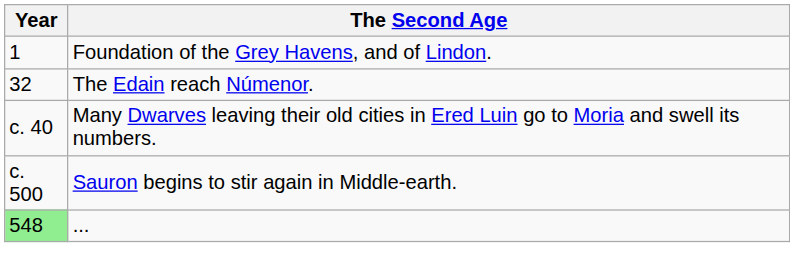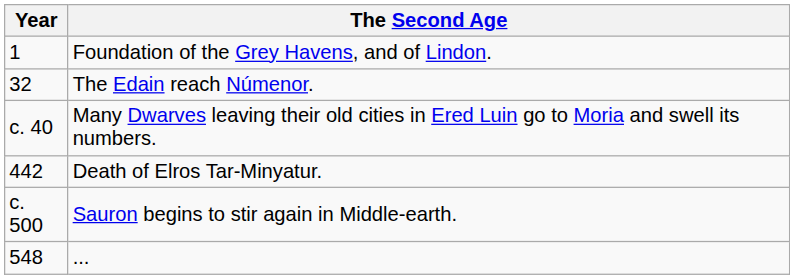 <table class="wikitable defaultcenter col1right col2left" style="margin:1em auto;">
 <tr>
 <th>Year</th>
 <th>The <a href='#'>Second Age</a></th>
 </tr>
 <tr>
 <td>1</td>
 <td>Foundation of the <a href='#'>Grey Havens</a>, and of <a href='#'>Lindon</a>.</td>
 </tr>
 <tr>
 <td>32</td>
 <td>The <a href='#'>Edain</a> reach <a href='#'>Númenor</a>.</td>
 </tr>
 <tr>
 <td>c. 40</td>
 <td>Many <a href='#'>Dwarves</a> leaving their old cities in <a href='#'>Ered Luin</a> go to <a href='#'>Moria</a> and swell its numbers.</td>
 </tr>
 <tr>
+<td>442</td>
+<td>Death of Elros Tar-Minyatur.</td>
+</tr>
+<tr>
 <td>c. 500</td>
 <td><a href='#'>Sauron</a> begins to stir again in Middle-earth.</td>
 </tr>
 <tr>
-<td style="background: lightgreen;">548</td>
+<td>548</td>
 <td>...</td>
 </tr>
 </table>
